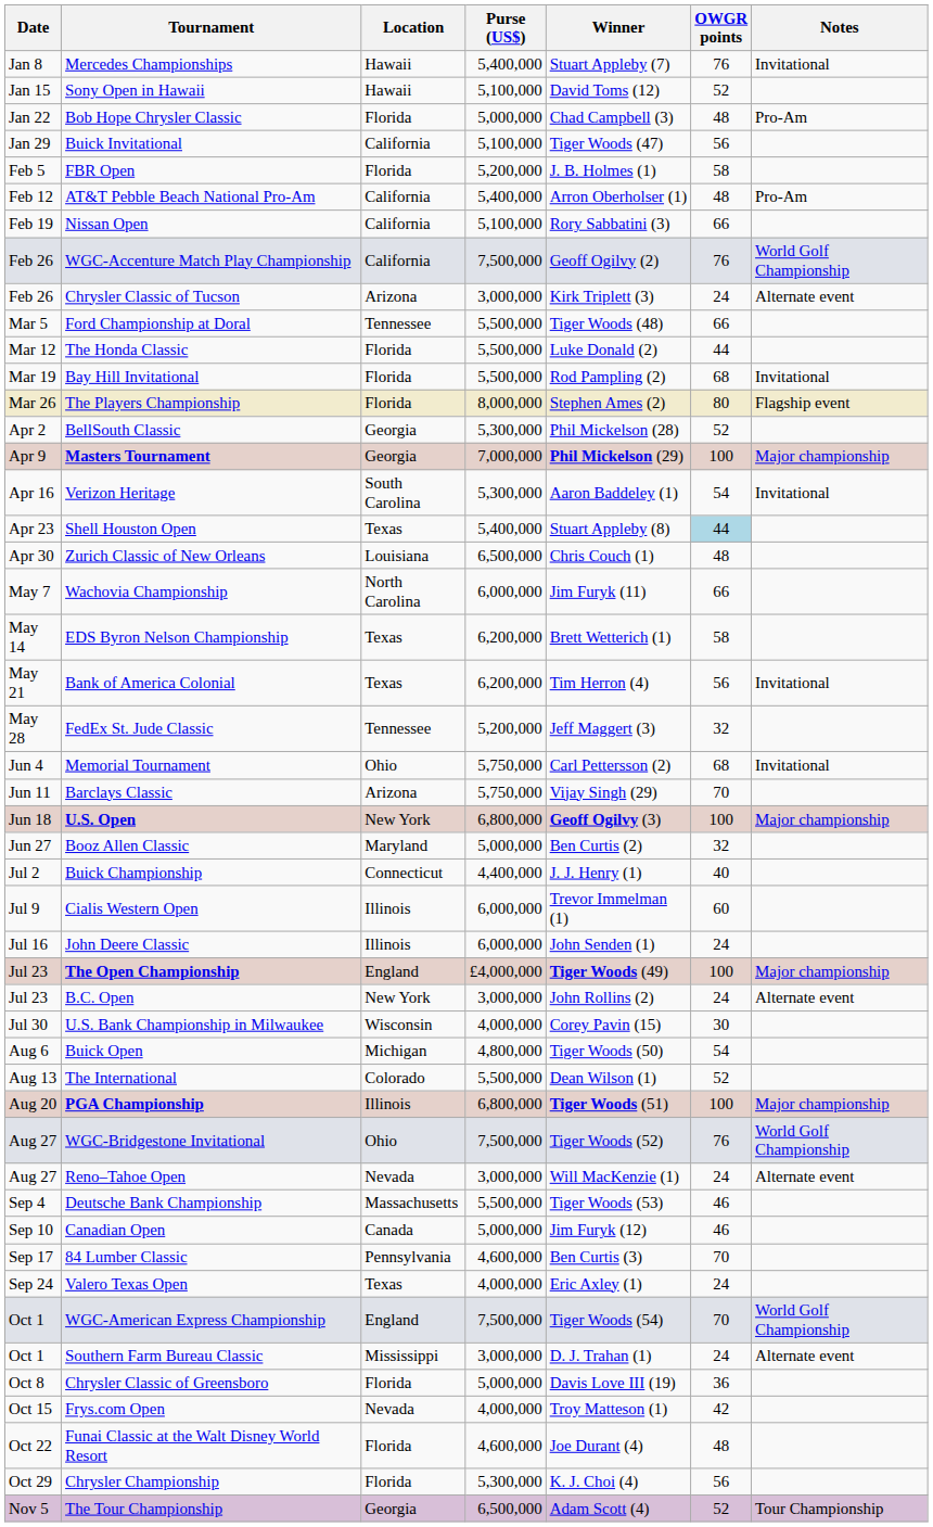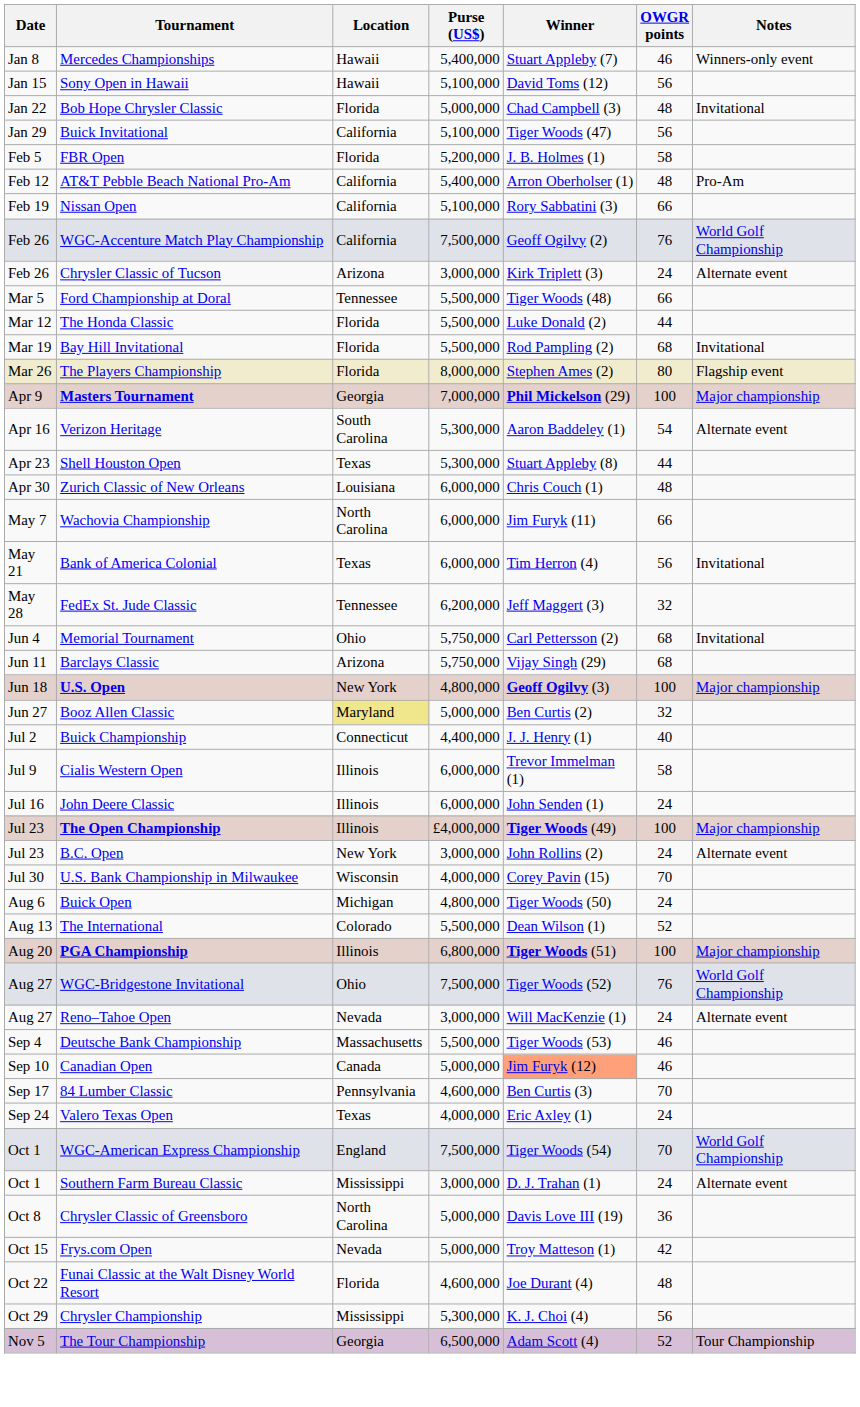 <table class="wikitable" style="font-size:95%">
 <tr>
 <th>Date</th>
 <th>Tournament</th>
 <th>Location</th>
 <th>Purse<br>(<a href='#'>US$</a>)</th>
 <th>Winner</th>
 <th><a href='#'>OWGR</a><br>points</th>
 <th>Notes</th>
 </tr>
 <tr>
 <td>Jan 8</td>
 <td><a href='#'>Mercedes Championships</a></td>
 <td>Hawaii</td>
 <td align=right>5,400,000</td>
 <td> <a href='#'>Stuart Appleby</a> (7)</td>
-<td align=center>76</td>
-<td>Invitational</td>
+<td align=center>46</td>
+<td>Winners-only event</td>
 </tr>
 <tr>
 <td>Jan 15</td>
 <td><a href='#'>Sony Open in Hawaii</a></td>
 <td>Hawaii</td>
 <td align=right>5,100,000</td>
 <td> <a href='#'>David Toms</a> (12)</td>
-<td align=center>52</td>
+<td align=center>56</td>
 <td></td>
 </tr>
 <tr>
 <td>Jan 22</td>
 <td><a href='#'>Bob Hope Chrysler Classic</a></td>
 <td>Florida</td>
 <td align=right>5,000,000</td>
 <td> <a href='#'>Chad Campbell</a> (3)</td>
 <td align=center>48</td>
-<td>Pro-Am</td>
+<td>Invitational</td>
 </tr>
 <tr>
 <td>Jan 29</td>
 <td><a href='#'>Buick Invitational</a></td>
 <td>California</td>
 <td align=right>5,100,000</td>
 <td> <a href='#'>Tiger Woods</a> (47)</td>
 <td align=center>56</td>
 <td></td>
 </tr>
 <tr>
 <td>Feb 5</td>
 <td><a href='#'>FBR Open</a></td>
 <td>Florida</td>
 <td align=right>5,200,000</td>
 <td> <a href='#'>J. B. Holmes</a> (1)</td>
 <td align=center>58</td>
 <td></td>
 </tr>
 <tr>
 <td>Feb 12</td>
 <td><a href='#'>AT&T Pebble Beach National Pro-Am</a></td>
 <td>California</td>
 <td align=right>5,400,000</td>
 <td> <a href='#'>Arron Oberholser</a> (1)</td>
 <td align=center>48</td>
 <td>Pro-Am</td>
 </tr>
 <tr>
 <td>Feb 19</td>
 <td><a href='#'>Nissan Open</a></td>
 <td>California</td>
 <td align=right>5,100,000</td>
 <td> <a href='#'>Rory Sabbatini</a> (3)</td>
 <td align=center>66</td>
 <td></td>
 </tr>
 <tr style="background:#dfe2e9">
 <td>Feb 26</td>
 <td><a href='#'>WGC-Accenture Match Play Championship</a></td>
 <td>California</td>
 <td align=right>7,500,000</td>
 <td> <a href='#'>Geoff Ogilvy</a> (2)</td>
 <td align=center>76</td>
 <td><a href='#'>World Golf Championship</a></td>
 </tr>
 <tr>
 <td>Feb 26</td>
 <td><a href='#'>Chrysler Classic of Tucson</a></td>
 <td>Arizona</td>
 <td align=right>3,000,000</td>
 <td> <a href='#'>Kirk Triplett</a> (3)</td>
 <td align=center>24</td>
 <td>Alternate event</td>
 </tr>
 <tr>
 <td>Mar 5</td>
 <td><a href='#'>Ford Championship at Doral</a></td>
 <td>Tennessee</td>
 <td align=right>5,500,000</td>
 <td> <a href='#'>Tiger Woods</a> (48)</td>
 <td align=center>66</td>
 <td></td>
 </tr>
 <tr>
 <td>Mar 12</td>
 <td><a href='#'>The Honda Classic</a></td>
 <td>Florida</td>
 <td align=right>5,500,000</td>
 <td> <a href='#'>Luke Donald</a> (2)</td>
 <td align=center>44</td>
 <td></td>
 </tr>
 <tr>
 <td>Mar 19</td>
 <td><a href='#'>Bay Hill Invitational</a></td>
 <td>Florida</td>
 <td align=right>5,500,000</td>
 <td> <a href='#'>Rod Pampling</a> (2)</td>
 <td align=center>68</td>
 <td>Invitational</td>
 </tr>
 <tr style="background:#f2ecce;">
 <td>Mar 26</td>
 <td><a href='#'>The Players Championship</a></td>
 <td>Florida</td>
 <td align=right>8,000,000</td>
 <td> <a href='#'>Stephen Ames</a> (2)</td>
 <td align=center>80</td>
 <td>Flagship event</td>
 </tr>
-<tr>
-<td>Apr 2</td>
-<td><a href='#'>BellSouth Classic</a></td>
-<td>Georgia</td>
-<td align=right>5,300,000</td>
-<td> <a href='#'>Phil Mickelson</a> (28)</td>
-<td align=center>52</td>
-<td></td>
-</tr>
 <tr style="background:#e5d1cb;">
 <td>Apr 9</td>
 <td><strong><a href='#'>Masters Tournament</a> </strong></td>
 <td>Georgia</td>
 <td align=right>7,000,000</td>
 <td> <strong><a href='#'>Phil Mickelson</a></strong> (29)</td>
 <td align=center>100</td>
 <td><a href='#'>Major championship</a></td>
 </tr>
 <tr>
 <td>Apr 16</td>
 <td><a href='#'>Verizon Heritage</a></td>
 <td>South Carolina</td>
 <td align=right>5,300,000</td>
 <td> <a href='#'>Aaron Baddeley</a> (1)</td>
 <td align=center>54</td>
-<td>Invitational</td>
+<td>Alternate event</td>
 </tr>
 <tr>
 <td>Apr 23</td>
 <td><a href='#'>Shell Houston Open</a></td>
 <td>Texas</td>
-<td align=right>5,400,000</td>
+<td align=right>5,300,000</td>
 <td> <a href='#'>Stuart Appleby</a> (8)</td>
-<td align=center style="background: lightblue;">44</td>
+<td align=center>44</td>
 <td></td>
 </tr>
 <tr>
 <td>Apr 30</td>
 <td><a href='#'>Zurich Classic of New Orleans</a></td>
 <td>Louisiana</td>
-<td align=right>6,500,000</td>
+<td align=right>6,000,000</td>
 <td> <a href='#'>Chris Couch</a> (1)</td>
 <td align=center>48</td>
 <td></td>
 </tr>
 <tr>
 <td>May 7</td>
 <td><a href='#'>Wachovia Championship</a></td>
 <td>North Carolina</td>
 <td align=right>6,000,000</td>
 <td> <a href='#'>Jim Furyk</a> (11)</td>
 <td align=center>66</td>
 <td></td>
 </tr>
 <tr>
-<td>May 14</td>
-<td><a href='#'>EDS Byron Nelson Championship</a></td>
-<td>Texas</td>
-<td align=right>6,200,000</td>
-<td> <a href='#'>Brett Wetterich</a> (1)</td>
-<td align=center>58</td>
-<td></td>
-</tr>
-<tr>
 <td>May 21</td>
 <td><a href='#'>Bank of America Colonial</a></td>
 <td>Texas</td>
-<td align=right>6,200,000</td>
+<td align=right>6,000,000</td>
 <td> <a href='#'>Tim Herron</a> (4)</td>
 <td align=center>56</td>
 <td>Invitational</td>
 </tr>
 <tr>
 <td>May 28</td>
 <td><a href='#'>FedEx St. Jude Classic</a></td>
 <td>Tennessee</td>
-<td align=right>5,200,000</td>
+<td align=right>6,200,000</td>
 <td> <a href='#'>Jeff Maggert</a> (3)</td>
 <td align=center>32</td>
 <td></td>
 </tr>
 <tr>
 <td>Jun 4</td>
 <td><a href='#'>Memorial Tournament</a></td>
 <td>Ohio</td>
 <td align=right>5,750,000</td>
 <td> <a href='#'>Carl Pettersson</a> (2)</td>
 <td align=center>68</td>
 <td>Invitational</td>
 </tr>
 <tr>
 <td>Jun 11</td>
 <td><a href='#'>Barclays Classic</a></td>
 <td>Arizona</td>
 <td align=right>5,750,000</td>
 <td> <a href='#'>Vijay Singh</a> (29)</td>
-<td align=center>70</td>
+<td align=center>68</td>
 <td></td>
 </tr>
 <tr style="background:#e5d1cb;">
 <td>Jun 18</td>
 <td><strong><a href='#'>U.S. Open</a></strong></td>
 <td>New York</td>
-<td align=right>6,800,000</td>
+<td align=right>4,800,000</td>
 <td> <strong><a href='#'>Geoff Ogilvy</a></strong> (3)</td>
 <td align=center>100</td>
 <td><a href='#'>Major championship</a></td>
 </tr>
 <tr>
 <td>Jun 27</td>
 <td><a href='#'>Booz Allen Classic</a></td>
-<td>Maryland</td>
+<td style="background: khaki;">Maryland</td>
 <td align=right>5,000,000</td>
 <td> <a href='#'>Ben Curtis</a> (2)</td>
 <td align=center>32</td>
 <td></td>
 </tr>
 <tr>
 <td>Jul 2</td>
 <td><a href='#'>Buick Championship</a></td>
 <td>Connecticut</td>
 <td align=right>4,400,000</td>
 <td> <a href='#'>J. J. Henry</a> (1)</td>
 <td align=center>40</td>
 <td></td>
 </tr>
 <tr>
 <td>Jul 9</td>
 <td><a href='#'>Cialis Western Open</a></td>
 <td>Illinois</td>
 <td align=right>6,000,000</td>
 <td> <a href='#'>Trevor Immelman</a> (1)</td>
-<td align=center>60</td>
+<td align=center>58</td>
 <td></td>
 </tr>
 <tr>
 <td>Jul 16</td>
 <td><a href='#'>John Deere Classic</a></td>
 <td>Illinois</td>
 <td align=right>6,000,000</td>
 <td> <a href='#'>John Senden</a> (1)</td>
 <td align=center>24</td>
 <td></td>
 </tr>
 <tr style="background:#e5d1cb;">
 <td>Jul 23</td>
 <td><strong><a href='#'>The Open Championship</a></strong></td>
-<td>England</td>
+<td>Illinois</td>
 <td align=right>£4,000,000</td>
 <td> <strong><a href='#'>Tiger Woods</a></strong> (49)</td>
 <td align=center>100</td>
 <td><a href='#'>Major championship</a></td>
 </tr>
 <tr>
 <td>Jul 23</td>
 <td><a href='#'>B.C. Open</a></td>
 <td>New York</td>
 <td align=right>3,000,000</td>
 <td> <a href='#'>John Rollins</a> (2)</td>
 <td align=center>24</td>
 <td>Alternate event</td>
 </tr>
 <tr>
 <td>Jul 30</td>
 <td><a href='#'>U.S. Bank Championship in Milwaukee</a></td>
 <td>Wisconsin</td>
 <td align=right>4,000,000</td>
 <td> <a href='#'>Corey Pavin</a> (15)</td>
-<td align=center>30</td>
+<td align=center>70</td>
 <td></td>
 </tr>
 <tr>
 <td>Aug 6</td>
 <td><a href='#'>Buick Open</a></td>
 <td>Michigan</td>
 <td align=right>4,800,000</td>
 <td> <a href='#'>Tiger Woods</a> (50)</td>
-<td align=center>54</td>
+<td align=center>24</td>
 <td></td>
 </tr>
 <tr>
 <td>Aug 13</td>
 <td><a href='#'>The International</a></td>
 <td>Colorado</td>
 <td align=right>5,500,000</td>
 <td> <a href='#'>Dean Wilson</a> (1)</td>
 <td align=center>52</td>
 <td></td>
 </tr>
 <tr style="background:#e5d1cb;">
 <td>Aug 20</td>
 <td><strong><a href='#'>PGA Championship</a></strong></td>
 <td>Illinois</td>
 <td align=right>6,800,000</td>
 <td> <strong><a href='#'>Tiger Woods</a></strong> (51)</td>
 <td align=center>100</td>
 <td><a href='#'>Major championship</a></td>
 </tr>
 <tr style="background:#dfe2e9">
 <td>Aug 27</td>
 <td><a href='#'>WGC-Bridgestone Invitational</a></td>
 <td>Ohio</td>
 <td align=right>7,500,000</td>
 <td> <a href='#'>Tiger Woods</a> (52)</td>
 <td align=center>76</td>
 <td><a href='#'>World Golf Championship</a></td>
 </tr>
 <tr>
 <td>Aug 27</td>
 <td><a href='#'>Reno–Tahoe Open</a></td>
 <td>Nevada</td>
 <td align=right>3,000,000</td>
 <td> <a href='#'>Will MacKenzie</a> (1)</td>
 <td align=center>24</td>
 <td>Alternate event</td>
 </tr>
 <tr>
 <td>Sep 4</td>
 <td><a href='#'>Deutsche Bank Championship</a></td>
 <td>Massachusetts</td>
 <td align=right>5,500,000</td>
 <td> <a href='#'>Tiger Woods</a> (53)</td>
 <td align=center>46</td>
 <td></td>
 </tr>
 <tr>
 <td>Sep 10</td>
 <td><a href='#'>Canadian Open</a></td>
 <td>Canada</td>
 <td align=right>5,000,000</td>
-<td> <a href='#'>Jim Furyk</a> (12)</td>
+<td style="background: lightsalmon;"> <a href='#'>Jim Furyk</a> (12)</td>
 <td align=center>46</td>
 <td></td>
 </tr>
 <tr>
 <td>Sep 17</td>
 <td><a href='#'>84 Lumber Classic</a></td>
 <td>Pennsylvania</td>
 <td align=right>4,600,000</td>
 <td> <a href='#'>Ben Curtis</a> (3)</td>
 <td align=center>70</td>
 <td></td>
 </tr>
 <tr>
 <td>Sep 24</td>
 <td><a href='#'>Valero Texas Open</a></td>
 <td>Texas</td>
 <td align=right>4,000,000</td>
 <td> <a href='#'>Eric Axley</a> (1)</td>
 <td align=center>24</td>
 <td></td>
 </tr>
 <tr style="background:#dfe2e9">
 <td>Oct 1</td>
 <td><a href='#'>WGC-American Express Championship</a></td>
 <td>England</td>
 <td align=right>7,500,000</td>
 <td> <a href='#'>Tiger Woods</a> (54)</td>
 <td align=center>70</td>
 <td><a href='#'>World Golf Championship</a></td>
 </tr>
 <tr>
 <td>Oct 1</td>
 <td><a href='#'>Southern Farm Bureau Classic</a></td>
 <td>Mississippi</td>
 <td align=right>3,000,000</td>
 <td> <a href='#'>D. J. Trahan</a> (1)</td>
 <td align=center>24</td>
 <td>Alternate event</td>
 </tr>
 <tr>
 <td>Oct 8</td>
 <td><a href='#'>Chrysler Classic of Greensboro</a></td>
-<td>Florida</td>
+<td>North Carolina</td>
 <td align=right>5,000,000</td>
 <td> <a href='#'>Davis Love III</a> (19)</td>
 <td align=center>36</td>
 <td></td>
 </tr>
 <tr>
 <td>Oct 15</td>
 <td><a href='#'>Frys.com Open</a></td>
 <td>Nevada</td>
-<td align=right>4,000,000</td>
+<td align=right>5,000,000</td>
 <td> <a href='#'>Troy Matteson</a> (1)</td>
 <td align=center>42</td>
 <td></td>
 </tr>
 <tr>
 <td>Oct 22</td>
 <td><a href='#'>Funai Classic at the Walt Disney World Resort</a></td>
 <td>Florida</td>
 <td align=right>4,600,000</td>
 <td> <a href='#'>Joe Durant</a> (4)</td>
 <td align=center>48</td>
 <td></td>
 </tr>
 <tr>
 <td>Oct 29</td>
 <td><a href='#'>Chrysler Championship</a></td>
-<td>Florida</td>
+<td>Mississippi</td>
 <td align=right>5,300,000</td>
 <td> <a href='#'>K. J. Choi</a> (4)</td>
 <td align=center>56</td>
 <td></td>
 </tr>
 <tr style="background:thistle;">
 <td>Nov 5</td>
 <td><a href='#'>The Tour Championship</a></td>
 <td>Georgia</td>
 <td align=right>6,500,000</td>
 <td> <a href='#'>Adam Scott</a> (4)</td>
 <td align=center>52</td>
 <td>Tour Championship</td>
 </tr>
 </table>
